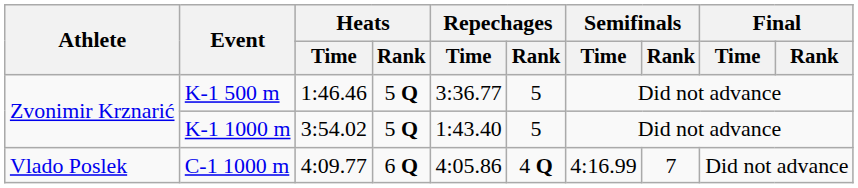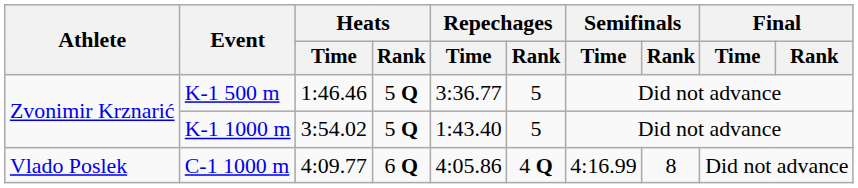 <table class="wikitable" style="font-size:90%">
 <tr>
 <th rowspan=2>Athlete</th>
 <th rowspan=2>Event</th>
 <th colspan=2>Heats</th>
 <th colspan=2>Repechages</th>
 <th colspan=2>Semifinals</th>
 <th colspan=2>Final</th>
 </tr>
 <tr style="font-size:95%">
 <th>Time</th>
 <th>Rank</th>
 <th>Time</th>
 <th>Rank</th>
 <th>Time</th>
 <th>Rank</th>
 <th>Time</th>
 <th>Rank</th>
 </tr>
 <tr align=center>
 <td align=left rowspan=2><a href='#'>Zvonimir Krznarić</a></td>
 <td align=left><a href='#'>K-1 500 m</a></td>
 <td>1:46.46</td>
 <td>5 <strong>Q</strong></td>
 <td>3:36.77</td>
 <td>5</td>
 <td colspan=4>Did not advance</td>
 </tr>
 <tr align=center>
 <td align=left><a href='#'>K-1 1000 m</a></td>
 <td>3:54.02</td>
 <td>5 <strong>Q</strong></td>
 <td>1:43.40</td>
 <td>5</td>
 <td colspan=4>Did not advance</td>
 </tr>
 <tr align=center>
 <td align=left><a href='#'>Vlado Poslek</a></td>
 <td align=left><a href='#'>C-1 1000 m</a></td>
 <td>4:09.77</td>
 <td>6 <strong>Q</strong></td>
 <td>4:05.86</td>
 <td>4 <strong>Q</strong></td>
 <td>4:16.99</td>
-<td>7</td>
+<td>8</td>
 <td colspan=2>Did not advance</td>
 </tr>
 </table>
